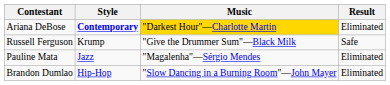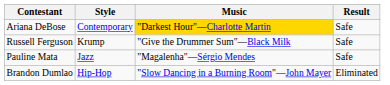 <table class="wikitable">
 <tr>
 <th>Contestant</th>
 <th>Style</th>
 <th>Music</th>
 <th>Result</th>
 </tr>
 <tr>
 <td>Ariana DeBose</td>
-<td><strong><a href='#'>Contemporary</a></strong></td>
+<td><a href='#'>Contemporary</a></td>
 <td style="background: gold;">"Darkest Hour"—<a href='#'>Charlotte Martin</a></td>
-<td>Eliminated</td>
+<td>Safe</td>
 </tr>
 <tr>
 <td>Russell Ferguson</td>
 <td>Krump</td>
 <td>"Give the Drummer Sum"—<a href='#'>Black Milk</a></td>
 <td>Safe</td>
 </tr>
 <tr>
 <td>Pauline Mata</td>
 <td><a href='#'>Jazz</a></td>
 <td>"Magalenha"—<a href='#'>Sérgio Mendes</a></td>
-<td>Eliminated</td>
+<td>Safe</td>
 </tr>
 <tr>
 <td>Brandon Dumlao</td>
 <td><a href='#'>Hip-Hop</a></td>
 <td>"<a href='#'>Slow Dancing in a Burning Room</a>"—<a href='#'>John Mayer</a></td>
 <td>Eliminated</td>
 </tr>
 </table>
